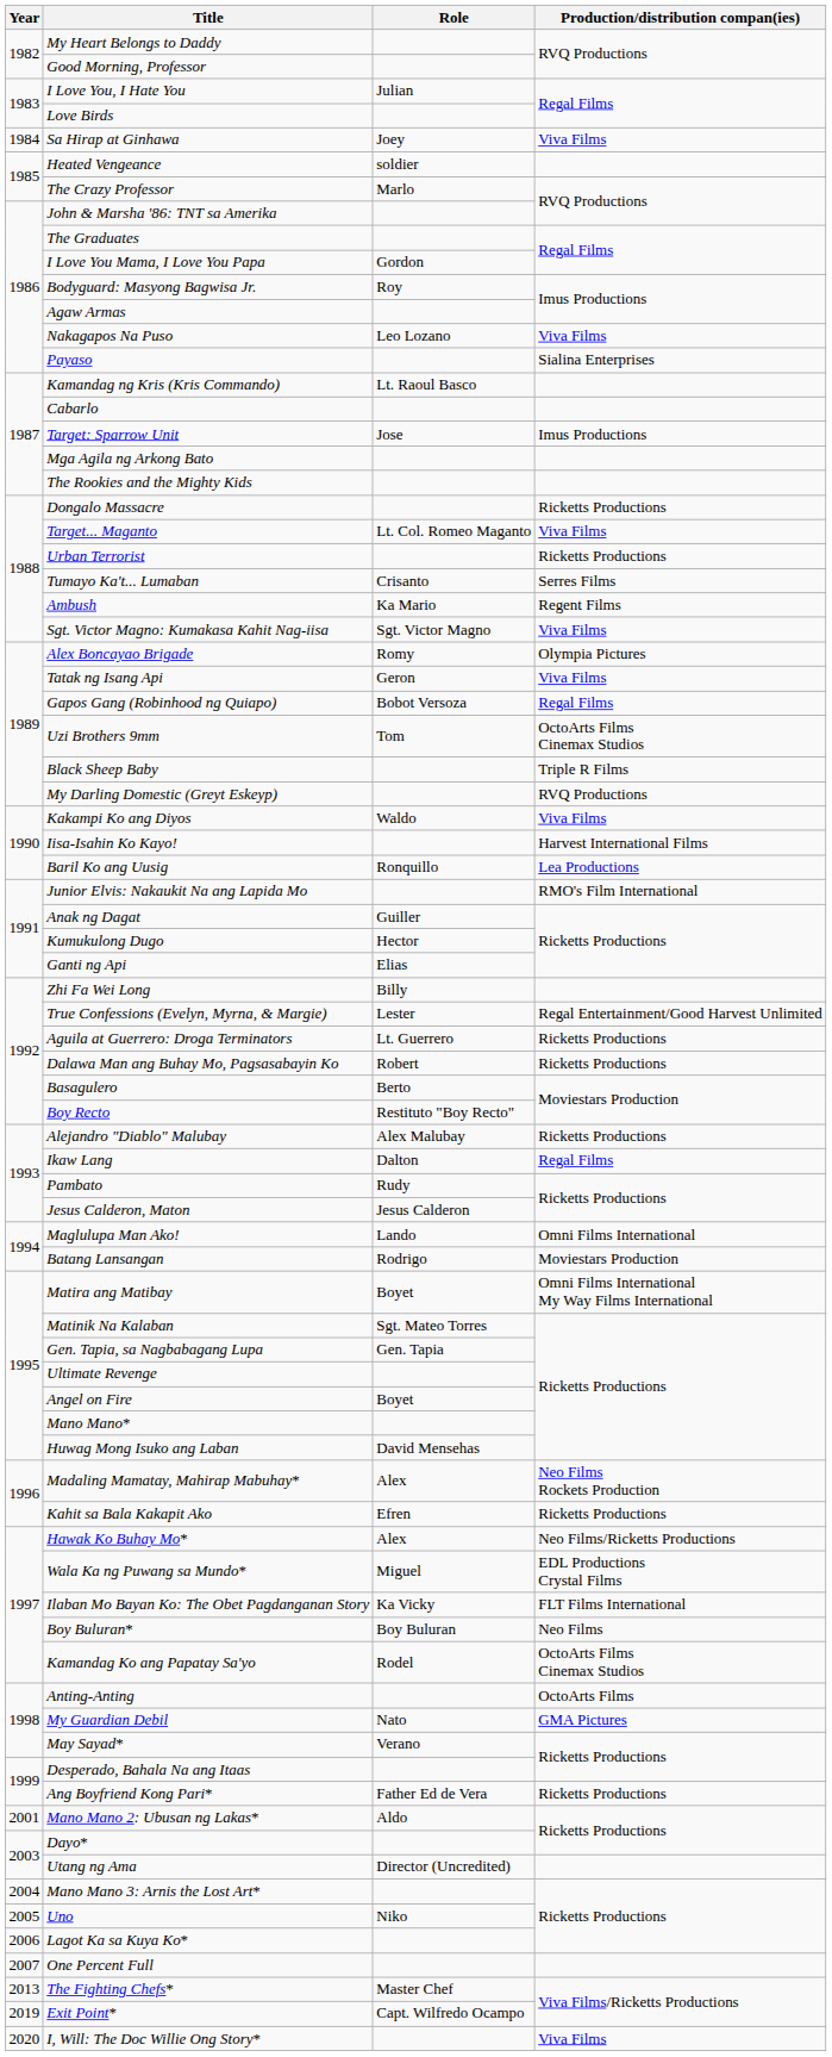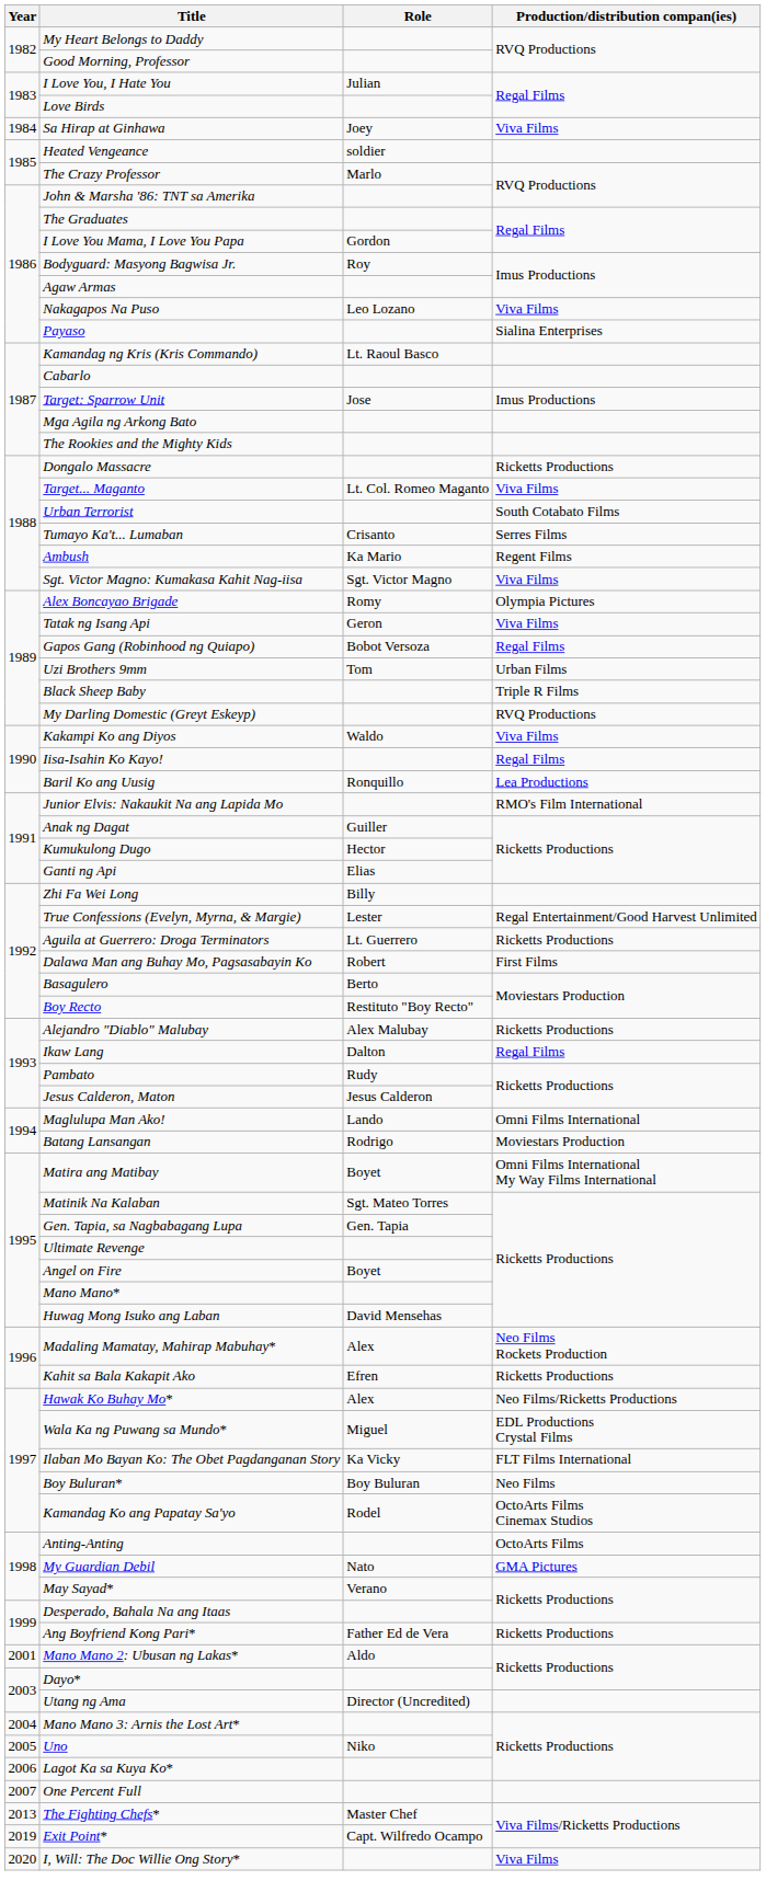 <table class="wikitable">
 <tr>
 <th scope="col">Year</th>
 <th scope="col">Title</th>
 <th scope="col">Role</th>
 <th scope="col">Production/distribution compan(ies)</th>
 </tr>
 <tr>
 <td rowspan="2">1982</td>
 <td><em>My Heart Belongs to Daddy</em></td>
 <td></td>
 <td rowspan="2">RVQ Productions</td>
 </tr>
 <tr>
 <td><em>Good Morning, Professor</em></td>
 <td></td>
 </tr>
 <tr>
 <td rowspan="2">1983</td>
 <td><em>I Love You, I Hate You</em></td>
 <td>Julian</td>
 <td rowspan="2"><a href='#'>Regal Films</a></td>
 </tr>
 <tr>
 <td><em>Love Birds</em></td>
 <td></td>
 </tr>
 <tr>
 <td>1984</td>
 <td><em>Sa Hirap at Ginhawa</em></td>
 <td>Joey</td>
 <td><a href='#'>Viva Films</a></td>
 </tr>
 <tr>
 <td rowspan="2">1985</td>
 <td><em>Heated Vengeance</em></td>
 <td>soldier</td>
 <td></td>
 </tr>
 <tr>
 <td><em>The Crazy Professor</em></td>
 <td>Marlo</td>
 <td rowspan="2">RVQ Productions</td>
 </tr>
 <tr>
 <td rowspan="7">1986</td>
 <td><em>John & Marsha '86: TNT sa Amerika</em></td>
 <td></td>
 </tr>
 <tr>
 <td><em>The Graduates</em></td>
 <td></td>
 <td rowspan="2"><a href='#'>Regal Films</a></td>
 </tr>
 <tr>
 <td><em>I Love You Mama, I Love You Papa</em></td>
 <td>Gordon</td>
 </tr>
 <tr>
 <td><em>Bodyguard: Masyong Bagwisa Jr.</em></td>
 <td>Roy</td>
 <td rowspan="2">Imus Productions</td>
 </tr>
 <tr>
 <td><em>Agaw Armas</em></td>
 <td></td>
 </tr>
 <tr>
 <td><em>Nakagapos Na Puso</em></td>
 <td>Leo Lozano</td>
 <td><a href='#'>Viva Films</a></td>
 </tr>
 <tr>
 <td><em><a href='#'>Payaso</a></em></td>
 <td></td>
 <td>Sialina Enterprises</td>
 </tr>
 <tr>
 <td rowspan="5">1987</td>
 <td><em>Kamandag ng Kris (Kris Commando)</em></td>
 <td>Lt. Raoul Basco</td>
 <td></td>
 </tr>
 <tr>
 <td><em>Cabarlo</em></td>
 <td></td>
 <td></td>
 </tr>
 <tr>
 <td><em><a href='#'>Target: Sparrow Unit</a></em></td>
 <td>Jose</td>
 <td>Imus Productions</td>
 </tr>
 <tr>
 <td><em>Mga Agila ng Arkong Bato</em></td>
 <td></td>
 <td></td>
 </tr>
 <tr>
 <td><em>The Rookies and the Mighty Kids</em></td>
 <td></td>
 <td></td>
 </tr>
 <tr>
 <td rowspan="6">1988</td>
 <td><em>Dongalo Massacre</em></td>
 <td></td>
 <td>Ricketts Productions</td>
 </tr>
 <tr>
 <td><em><a href='#'>Target... Maganto</a></em></td>
 <td>Lt. Col. Romeo Maganto</td>
 <td><a href='#'>Viva Films</a></td>
 </tr>
 <tr>
 <td><em><a href='#'>Urban Terrorist</a></em></td>
 <td></td>
-<td>Ricketts Productions</td>
+<td>South Cotabato Films</td>
 </tr>
 <tr>
 <td><em>Tumayo Ka't... Lumaban</em></td>
 <td>Crisanto</td>
 <td>Serres Films</td>
 </tr>
 <tr>
 <td><em><a href='#'>Ambush</a></em></td>
 <td>Ka Mario</td>
 <td>Regent Films</td>
 </tr>
 <tr>
 <td><em>Sgt. Victor Magno: Kumakasa Kahit Nag-iisa</em></td>
 <td>Sgt. Victor Magno</td>
 <td><a href='#'>Viva Films</a></td>
 </tr>
 <tr>
 <td rowspan="6">1989</td>
 <td><em><a href='#'>Alex Boncayao Brigade</a></em></td>
 <td>Romy</td>
 <td>Olympia Pictures</td>
 </tr>
 <tr>
 <td><em>Tatak ng Isang Api</em></td>
 <td>Geron</td>
 <td><a href='#'>Viva Films</a></td>
 </tr>
 <tr>
 <td><em>Gapos Gang (Robinhood ng Quiapo)</em></td>
 <td>Bobot Versoza</td>
 <td><a href='#'>Regal Films</a></td>
 </tr>
 <tr>
 <td><em>Uzi Brothers 9mm</em></td>
 <td>Tom</td>
-<td>OctoArts Films<br>Cinemax Studios</td>
+<td>Urban Films</td>
 </tr>
 <tr>
 <td><em>Black Sheep Baby</em></td>
 <td></td>
 <td>Triple R Films</td>
 </tr>
 <tr>
 <td><em>My Darling Domestic (Greyt Eskeyp)</em></td>
 <td></td>
 <td>RVQ Productions</td>
 </tr>
 <tr>
 <td rowspan="3">1990</td>
 <td><em>Kakampi Ko ang Diyos</em></td>
 <td>Waldo</td>
 <td><a href='#'>Viva Films</a></td>
 </tr>
 <tr>
 <td><em>Iisa-Isahin Ko Kayo!</em></td>
 <td></td>
-<td>Harvest International Films</td>
+<td><a href='#'>Regal Films</a></td>
 </tr>
 <tr>
 <td><em>Baril Ko ang Uusig</em></td>
 <td>Ronquillo</td>
 <td><a href='#'>Lea Productions</a></td>
 </tr>
 <tr>
 <td rowspan="4">1991</td>
 <td><em>Junior Elvis: Nakaukit Na ang Lapida Mo</em></td>
 <td></td>
 <td>RMO's Film International</td>
 </tr>
 <tr>
 <td><em>Anak ng Dagat</em></td>
 <td>Guiller</td>
 <td rowspan="3">Ricketts Productions</td>
 </tr>
 <tr>
 <td><em>Kumukulong Dugo</em></td>
 <td>Hector</td>
 </tr>
 <tr>
 <td><em>Ganti ng Api</em></td>
 <td>Elias</td>
 </tr>
 <tr>
 <td rowspan="6">1992</td>
 <td><em> Zhi Fa Wei Long</em></td>
 <td>Billy</td>
 <td></td>
 </tr>
 <tr>
 <td><em>True Confessions (Evelyn, Myrna, & Margie)</em></td>
 <td>Lester</td>
 <td>Regal Entertainment/Good Harvest Unlimited</td>
 </tr>
 <tr>
 <td><em>Aguila at Guerrero: Droga Terminators</em></td>
 <td>Lt. Guerrero</td>
 <td>Ricketts Productions</td>
 </tr>
 <tr>
 <td><em>Dalawa Man ang Buhay Mo, Pagsasabayin Ko</em></td>
 <td>Robert</td>
-<td>Ricketts Productions</td>
+<td>First Films</td>
 </tr>
 <tr>
 <td><em>Basagulero</em></td>
 <td>Berto</td>
 <td rowspan="2">Moviestars Production</td>
 </tr>
 <tr>
 <td><em><a href='#'>Boy Recto</a></em></td>
 <td>Restituto "Boy Recto"</td>
 </tr>
 <tr>
 <td rowspan="4">1993</td>
 <td><em>Alejandro "Diablo" Malubay</em></td>
 <td>Alex Malubay</td>
 <td>Ricketts Productions</td>
 </tr>
 <tr>
 <td><em>Ikaw Lang</em></td>
 <td>Dalton</td>
 <td><a href='#'>Regal Films</a></td>
 </tr>
 <tr>
 <td><em>Pambato</em></td>
 <td>Rudy</td>
 <td rowspan="2">Ricketts Productions</td>
 </tr>
 <tr>
 <td><em>Jesus Calderon, Maton</em></td>
 <td>Jesus Calderon</td>
 </tr>
 <tr>
 <td rowspan="2">1994</td>
 <td><em>Maglulupa Man Ako!</em> </td>
 <td>Lando</td>
 <td>Omni Films International</td>
 </tr>
 <tr>
 <td><em>Batang Lansangan</em> </td>
 <td>Rodrigo</td>
 <td>Moviestars Production</td>
 </tr>
 <tr>
 <td rowspan="7">1995</td>
 <td><em>Matira ang Matibay</em></td>
 <td>Boyet</td>
 <td>Omni Films International<br>My Way Films International</td>
 </tr>
 <tr>
 <td><em>Matinik Na Kalaban</em></td>
 <td>Sgt. Mateo Torres</td>
 <td rowspan="6">Ricketts Productions</td>
 </tr>
 <tr>
 <td><em>Gen. Tapia, sa Nagbabagang Lupa</em></td>
 <td>Gen. Tapia</td>
 </tr>
 <tr>
 <td><em>Ultimate Revenge</em></td>
 <td></td>
 </tr>
 <tr>
 <td><em>Angel on Fire</em></td>
 <td>Boyet</td>
 </tr>
 <tr>
 <td><em>Mano Mano</em>*</td>
 <td></td>
 </tr>
 <tr>
 <td><em>Huwag Mong Isuko ang Laban</em></td>
 <td>David Mensehas</td>
 </tr>
 <tr Viva Films/Rocketts Productions Inc.>
 <td rowspan="2">1996</td>
 <td><em>Madaling Mamatay, Mahirap Mabuhay</em>*</td>
 <td>Alex</td>
 <td><a href='#'>Neo Films</a><br>Rockets Production</td>
 </tr>
 <tr>
 <td><em>Kahit sa Bala Kakapit Ako</em></td>
 <td>Efren</td>
 <td>Ricketts Productions</td>
 </tr>
 <tr>
 <td rowspan="5">1997</td>
 <td><em><a href='#'>Hawak Ko Buhay Mo</a></em>*</td>
 <td>Alex</td>
 <td>Neo Films/Ricketts Productions</td>
 </tr>
 <tr>
 <td><em>Wala Ka ng Puwang sa Mundo</em>*</td>
 <td>Miguel</td>
 <td>EDL Productions<br>Crystal Films</td>
 </tr>
 <tr>
 <td><em>Ilaban Mo Bayan Ko: The Obet Pagdanganan Story</em></td>
 <td>Ka Vicky</td>
 <td>FLT Films International</td>
 </tr>
 <tr>
 <td><em>Boy Buluran</em>*</td>
 <td>Boy Buluran</td>
 <td>Neo Films</td>
 </tr>
 <tr>
 <td><em>Kamandag Ko ang Papatay Sa'yo</em></td>
 <td>Rodel</td>
 <td>OctoArts Films<br>Cinemax Studios</td>
 </tr>
 <tr>
 <td rowspan="3">1998</td>
 <td><em>Anting-Anting</em></td>
 <td></td>
 <td>OctoArts Films</td>
 </tr>
 <tr>
 <td><em><a href='#'>My Guardian Debil</a></em></td>
 <td>Nato</td>
 <td><a href='#'>GMA Pictures</a></td>
 </tr>
 <tr>
 <td><em>May Sayad</em>*</td>
 <td>Verano</td>
 <td rowspan="2">Ricketts Productions</td>
 </tr>
 <tr>
 <td rowspan="2">1999</td>
 <td><em>Desperado, Bahala Na ang Itaas</em></td>
 <td></td>
 </tr>
 <tr>
 <td><em>Ang Boyfriend Kong Pari</em>*</td>
 <td>Father Ed de Vera</td>
 <td>Ricketts Productions</td>
 </tr>
 <tr>
 <td>2001</td>
 <td><em><a href='#'>Mano Mano 2</a>: Ubusan ng Lakas</em>*</td>
 <td>Aldo</td>
 <td rowspan="2">Ricketts Productions</td>
 </tr>
 <tr>
 <td rowspan="2">2003</td>
 <td><em>Dayo</em>*</td>
 <td></td>
 </tr>
 <tr>
 <td><em>Utang ng Ama</em></td>
 <td>Director (Uncredited)</td>
 <td></td>
 </tr>
 <tr>
 <td>2004</td>
 <td><em>Mano Mano 3: Arnis the Lost Art</em>*</td>
 <td></td>
 <td rowspan="3">Ricketts Productions</td>
 </tr>
 <tr>
 <td>2005</td>
 <td><em><a href='#'>Uno</a></em></td>
 <td>Niko</td>
 </tr>
 <tr>
 <td>2006</td>
 <td><em>Lagot Ka sa Kuya Ko</em>*</td>
 <td></td>
 </tr>
 <tr>
 <td>2007</td>
 <td><em>One Percent Full</em></td>
 <td></td>
 <td></td>
 </tr>
 <tr>
 <td>2013</td>
 <td><em><a href='#'>The Fighting Chefs</a></em>*</td>
 <td>Master Chef</td>
 <td rowspan="2"><a href='#'>Viva Films</a>/Ricketts Productions</td>
 </tr>
 <tr>
 <td>2019</td>
 <td><em><a href='#'>Exit Point</a></em>*</td>
 <td>Capt. Wilfredo Ocampo</td>
 </tr>
 <tr>
 <td>2020</td>
 <td><em>I, Will: The Doc Willie Ong Story</em>*</td>
 <td></td>
 <td><a href='#'>Viva Films</a></td>
 </tr>
 </table>
